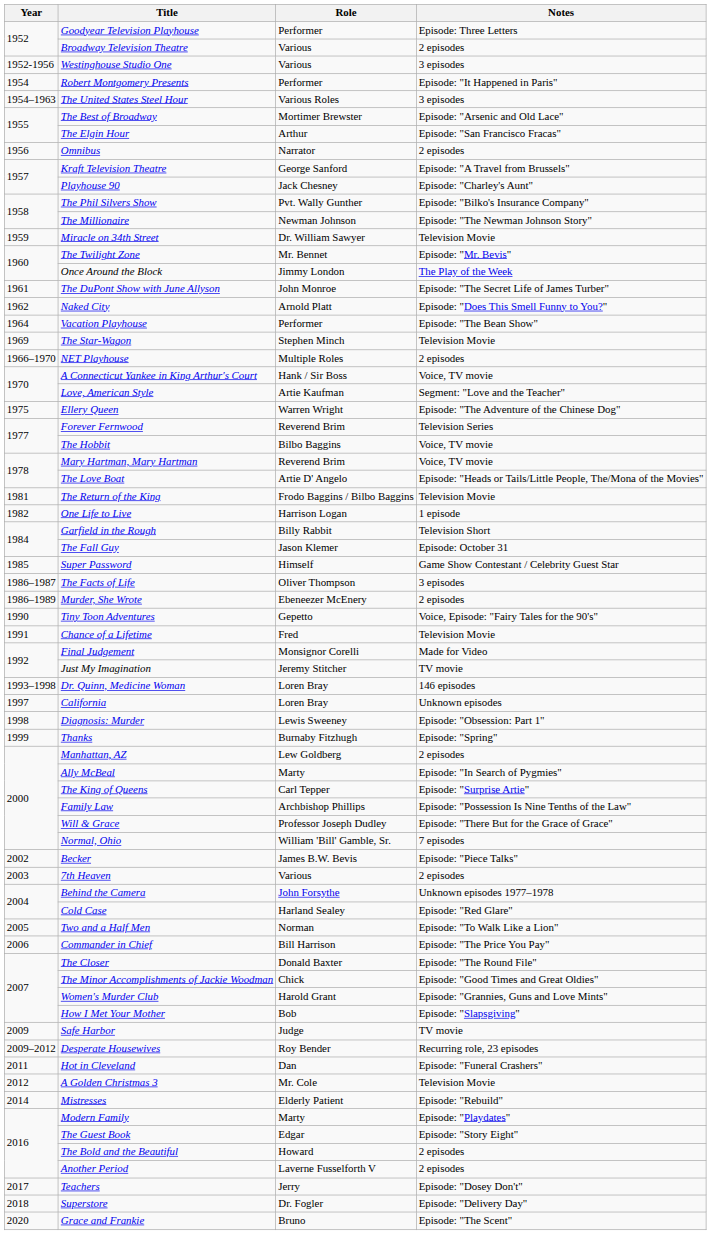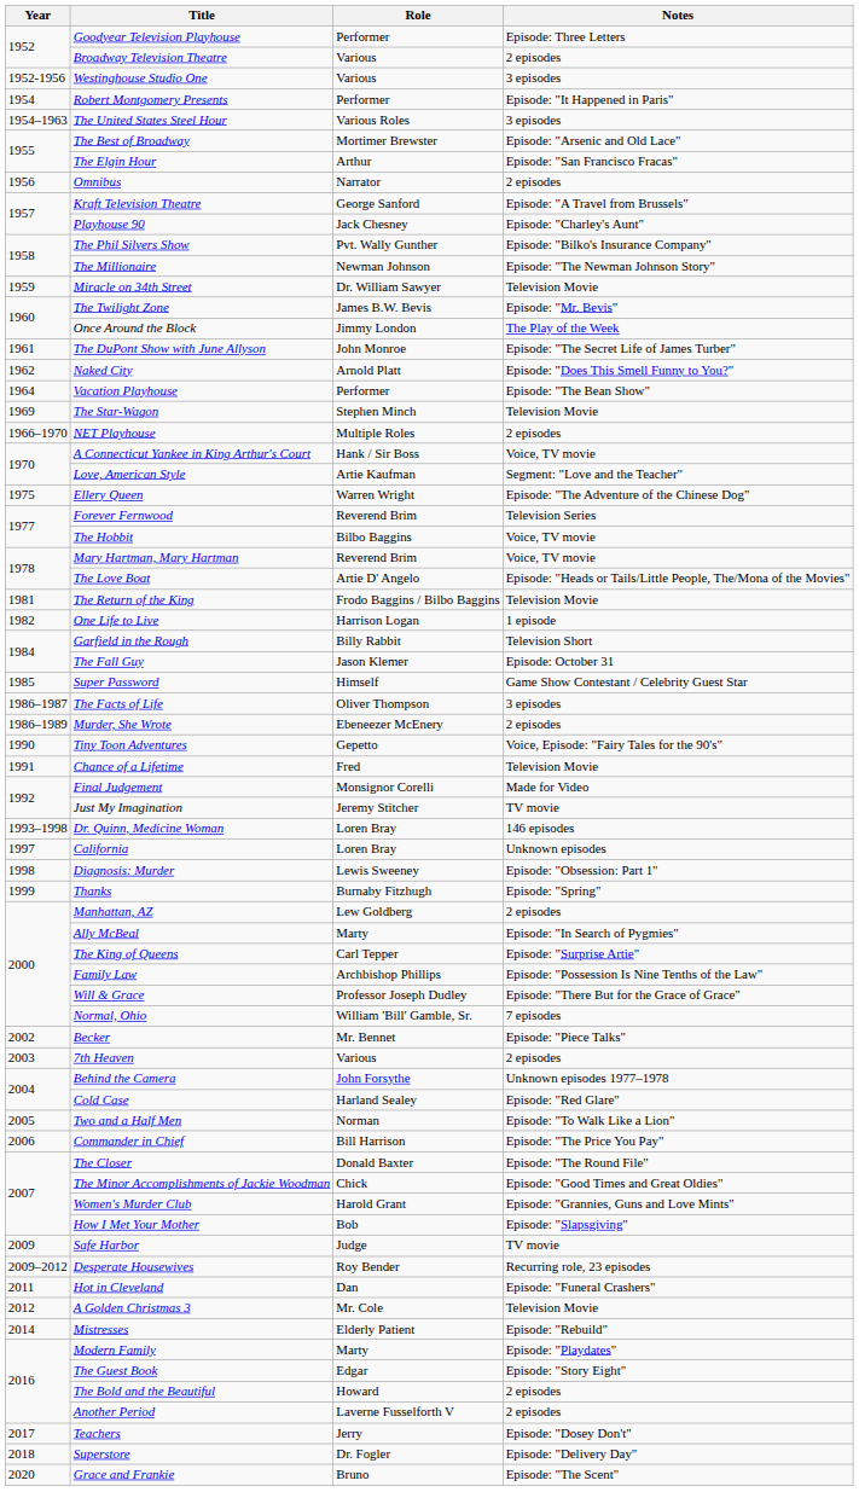 <table class="wikitable sortable">
 <tr>
 <th>Year</th>
 <th>Title</th>
 <th>Role</th>
 <th class="unsortable">Notes</th>
 </tr>
 <tr>
 <td rowspan=2>1952</td>
 <td><em><a href='#'>Goodyear Television Playhouse</a></em></td>
 <td>Performer</td>
 <td>Episode: Three Letters</td>
 </tr>
 <tr>
 <td><em><a href='#'>Broadway Television Theatre</a></em></td>
 <td>Various</td>
 <td>2 episodes</td>
 </tr>
 <tr>
 <td>1952-1956</td>
 <td><em><a href='#'>Westinghouse Studio One</a></em></td>
 <td>Various</td>
 <td>3 episodes</td>
 </tr>
 <tr>
 <td>1954</td>
 <td><em><a href='#'>Robert Montgomery Presents</a></em></td>
 <td>Performer</td>
 <td>Episode: "It Happened in Paris"</td>
 </tr>
 <tr>
 <td>1954–1963</td>
 <td><em><a href='#'>The United States Steel Hour</a></em></td>
 <td>Various Roles</td>
 <td>3 episodes</td>
 </tr>
 <tr>
 <td rowspan=2>1955</td>
 <td><em><a href='#'>The Best of Broadway</a></em></td>
 <td>Mortimer Brewster</td>
 <td>Episode: "Arsenic and Old Lace"</td>
 </tr>
 <tr>
 <td><em><a href='#'>The Elgin Hour</a></em></td>
 <td>Arthur</td>
 <td>Episode: "San Francisco Fracas"</td>
 </tr>
 <tr>
 <td>1956</td>
 <td><em><a href='#'>Omnibus</a></em></td>
 <td>Narrator</td>
 <td>2 episodes</td>
 </tr>
 <tr>
 <td rowspan=2>1957</td>
 <td><em><a href='#'>Kraft Television Theatre</a></em></td>
 <td>George Sanford</td>
 <td>Episode: "A Travel from Brussels"</td>
 </tr>
 <tr>
 <td><em><a href='#'>Playhouse 90</a></em></td>
 <td>Jack Chesney</td>
 <td>Episode: "Charley's Aunt"</td>
 </tr>
 <tr>
 <td rowspan=2>1958</td>
 <td><em><a href='#'>The Phil Silvers Show</a></em></td>
 <td>Pvt. Wally Gunther</td>
 <td>Episode: "Bilko's Insurance Company"</td>
 </tr>
 <tr>
 <td><em><a href='#'>The Millionaire</a></em></td>
 <td>Newman Johnson</td>
 <td>Episode: "The Newman Johnson Story"</td>
 </tr>
 <tr>
 <td>1959</td>
 <td><em><a href='#'>Miracle on 34th Street</a></em></td>
 <td>Dr. William Sawyer</td>
 <td>Television Movie</td>
 </tr>
 <tr>
 <td rowspan=2>1960</td>
 <td><em><a href='#'>The Twilight Zone</a></em></td>
-<td>Mr. Bennet</td>
+<td>James B.W. Bevis</td>
 <td>Episode: "<a href='#'>Mr. Bevis</a>"</td>
 </tr>
 <tr>
 <td><em>Once Around the Block</em></td>
 <td>Jimmy London</td>
 <td><a href='#'>The Play of the Week</a></td>
 </tr>
 <tr>
 <td>1961</td>
 <td><em><a href='#'>The DuPont Show with June Allyson</a></em></td>
 <td>John Monroe</td>
 <td>Episode: "The Secret Life of James Turber"</td>
 </tr>
 <tr>
 <td>1962</td>
 <td><em><a href='#'>Naked City</a></em></td>
 <td>Arnold Platt</td>
 <td>Episode: "<a href='#'>Does This Smell Funny to You?</a>"</td>
 </tr>
 <tr>
 <td>1964</td>
 <td><em><a href='#'>Vacation Playhouse</a></em></td>
 <td>Performer</td>
 <td>Episode: "The Bean Show"</td>
 </tr>
 <tr>
 <td>1969</td>
 <td><em><a href='#'>The Star-Wagon</a></em></td>
 <td>Stephen Minch</td>
 <td>Television Movie</td>
 </tr>
 <tr>
 <td>1966–1970</td>
 <td><em><a href='#'>NET Playhouse</a></em></td>
 <td>Multiple Roles</td>
 <td>2 episodes</td>
 </tr>
 <tr>
 <td rowspan=2>1970</td>
 <td><em><a href='#'>A Connecticut Yankee in King Arthur's Court</a></em></td>
 <td>Hank / Sir Boss</td>
 <td>Voice, TV movie</td>
 </tr>
 <tr>
 <td><em><a href='#'>Love, American Style</a></em></td>
 <td>Artie Kaufman</td>
 <td>Segment: "Love and the Teacher"</td>
 </tr>
 <tr>
 <td>1975</td>
 <td><em><a href='#'>Ellery Queen</a></em></td>
 <td>Warren Wright</td>
 <td>Episode: "The Adventure of the Chinese Dog"</td>
 </tr>
 <tr>
 <td rowspan=2>1977</td>
 <td><em><a href='#'>Forever Fernwood</a></em></td>
 <td>Reverend Brim</td>
 <td>Television Series</td>
 </tr>
 <tr>
 <td><em><a href='#'>The Hobbit</a></em></td>
 <td>Bilbo Baggins</td>
 <td>Voice, TV movie</td>
 </tr>
 <tr>
 <td rowspan=2>1978</td>
 <td><em><a href='#'>Mary Hartman, Mary Hartman</a></em></td>
 <td>Reverend Brim</td>
 <td>Voice, TV movie</td>
 </tr>
 <tr>
 <td><em><a href='#'>The Love Boat</a></em></td>
 <td>Artie D' Angelo</td>
 <td>Episode: "Heads or Tails/Little People, The/Mona of the Movies"</td>
 </tr>
 <tr>
 <td>1981</td>
 <td><em><a href='#'>The Return of the King</a></em></td>
 <td>Frodo Baggins / Bilbo Baggins</td>
 <td>Television Movie</td>
 </tr>
 <tr>
 <td>1982</td>
 <td><em><a href='#'>One Life to Live</a></em></td>
 <td>Harrison Logan</td>
 <td>1 episode</td>
 </tr>
 <tr>
 <td rowspan=2>1984</td>
 <td><em><a href='#'>Garfield in the Rough</a></em></td>
 <td>Billy Rabbit</td>
 <td>Television Short</td>
 </tr>
 <tr>
 <td><em><a href='#'>The Fall Guy</a></em></td>
 <td>Jason Klemer</td>
 <td>Episode: October 31</td>
 </tr>
 <tr>
 <td>1985</td>
 <td><em><a href='#'>Super Password</a></em></td>
 <td>Himself</td>
 <td>Game Show Contestant / Celebrity Guest Star</td>
 </tr>
 <tr>
 <td>1986–1987</td>
 <td><em><a href='#'>The Facts of Life</a></em></td>
 <td>Oliver Thompson</td>
 <td>3 episodes</td>
 </tr>
 <tr>
 <td>1986–1989</td>
 <td><em><a href='#'>Murder, She Wrote</a></em></td>
 <td>Ebeneezer McEnery</td>
 <td>2 episodes</td>
 </tr>
 <tr>
 <td>1990</td>
 <td><em><a href='#'>Tiny Toon Adventures</a></em></td>
 <td>Gepetto</td>
 <td>Voice, Episode: "Fairy Tales for the 90's"</td>
 </tr>
 <tr>
 <td>1991</td>
 <td><em><a href='#'>Chance of a Lifetime</a></em></td>
 <td>Fred</td>
 <td>Television Movie</td>
 </tr>
 <tr>
 <td rowspan=2>1992</td>
 <td><em><a href='#'>Final Judgement</a></em></td>
 <td>Monsignor Corelli</td>
 <td>Made for Video</td>
 </tr>
 <tr>
 <td><em>Just My Imagination</em></td>
 <td>Jeremy Stitcher</td>
 <td>TV movie</td>
 </tr>
 <tr>
 <td>1993–1998</td>
 <td><em><a href='#'>Dr. Quinn, Medicine Woman</a></em></td>
 <td>Loren Bray</td>
 <td>146 episodes</td>
 </tr>
 <tr>
 <td>1997</td>
 <td><em><a href='#'>California</a></em></td>
 <td>Loren Bray</td>
 <td>Unknown episodes</td>
 </tr>
 <tr>
 <td>1998</td>
 <td><em><a href='#'>Diagnosis: Murder</a></em></td>
 <td>Lewis Sweeney</td>
 <td>Episode: "Obsession: Part 1"</td>
 </tr>
 <tr>
 <td>1999</td>
 <td><em><a href='#'>Thanks</a></em></td>
 <td>Burnaby Fitzhugh</td>
 <td>Episode: "Spring"</td>
 </tr>
 <tr>
 <td rowspan=6>2000</td>
 <td><em><a href='#'>Manhattan, AZ</a></em></td>
 <td>Lew Goldberg</td>
 <td>2 episodes</td>
 </tr>
 <tr>
 <td><em><a href='#'>Ally McBeal</a></em></td>
 <td>Marty</td>
 <td>Episode: "In Search of Pygmies"</td>
 </tr>
 <tr>
 <td><em><a href='#'>The King of Queens</a></em></td>
 <td>Carl Tepper</td>
 <td>Episode: "<a href='#'>Surprise Artie</a>"</td>
 </tr>
 <tr>
 <td><em><a href='#'>Family Law</a></em></td>
 <td>Archbishop Phillips</td>
 <td>Episode: "Possession Is Nine Tenths of the Law"</td>
 </tr>
 <tr>
 <td><em><a href='#'>Will & Grace</a></em></td>
 <td>Professor Joseph Dudley</td>
 <td>Episode: "There But for the Grace of Grace"</td>
 </tr>
 <tr>
 <td><em><a href='#'>Normal, Ohio</a></em></td>
 <td>William 'Bill' Gamble, Sr.</td>
 <td>7 episodes</td>
 </tr>
 <tr>
 <td>2002</td>
 <td><em><a href='#'>Becker</a></em></td>
-<td>James B.W. Bevis</td>
+<td>Mr. Bennet</td>
 <td>Episode: "Piece Talks"</td>
 </tr>
 <tr>
 <td>2003</td>
 <td><em><a href='#'>7th Heaven</a></em></td>
 <td>Various</td>
 <td>2 episodes</td>
 </tr>
 <tr>
 <td rowspan=2>2004</td>
 <td><em><a href='#'>Behind the Camera</a></em></td>
 <td><a href='#'>John Forsythe</a></td>
 <td>Unknown episodes 1977–1978</td>
 </tr>
 <tr>
 <td><em><a href='#'>Cold Case</a></em></td>
 <td>Harland Sealey</td>
 <td>Episode: "Red Glare"</td>
 </tr>
 <tr>
 <td>2005</td>
 <td><em><a href='#'>Two and a Half Men</a></em></td>
 <td>Norman</td>
 <td>Episode: "To Walk Like a Lion"</td>
 </tr>
 <tr>
 <td>2006</td>
 <td><em><a href='#'>Commander in Chief</a></em></td>
 <td>Bill Harrison</td>
 <td>Episode: "The Price You Pay"</td>
 </tr>
 <tr>
 <td rowspan=4>2007</td>
 <td><em><a href='#'>The Closer</a></em></td>
 <td>Donald Baxter</td>
 <td>Episode: "The Round File"</td>
 </tr>
 <tr>
 <td><em><a href='#'>The Minor Accomplishments of Jackie Woodman</a></em></td>
 <td>Chick</td>
 <td>Episode: "Good Times and Great Oldies"</td>
 </tr>
 <tr>
 <td><em><a href='#'>Women's Murder Club</a></em></td>
 <td>Harold Grant</td>
 <td>Episode: "Grannies, Guns and Love Mints"</td>
 </tr>
 <tr>
 <td><em><a href='#'>How I Met Your Mother</a></em></td>
 <td>Bob</td>
 <td>Episode: "<a href='#'>Slapsgiving</a>"</td>
 </tr>
 <tr>
 <td>2009</td>
 <td><em><a href='#'>Safe Harbor</a></em></td>
 <td>Judge</td>
 <td>TV movie</td>
 </tr>
 <tr>
 <td>2009–2012</td>
 <td><em><a href='#'>Desperate Housewives</a></em></td>
 <td>Roy Bender</td>
 <td>Recurring role, 23 episodes</td>
 </tr>
 <tr>
 <td>2011</td>
 <td><em><a href='#'>Hot in Cleveland</a></em></td>
 <td>Dan</td>
 <td>Episode: "Funeral Crashers"</td>
 </tr>
 <tr>
 <td>2012</td>
 <td><em><a href='#'>A Golden Christmas 3</a></em></td>
 <td>Mr. Cole</td>
 <td>Television Movie</td>
 </tr>
 <tr>
 <td>2014</td>
 <td><em><a href='#'>Mistresses</a></em></td>
 <td>Elderly Patient</td>
 <td>Episode: "Rebuild"</td>
 </tr>
 <tr>
 <td rowspan=4>2016</td>
 <td><em><a href='#'>Modern Family</a></em></td>
 <td>Marty</td>
 <td>Episode: "<a href='#'>Playdates</a>"</td>
 </tr>
 <tr>
 <td><em><a href='#'>The Guest Book</a></em></td>
 <td>Edgar</td>
 <td>Episode: "Story Eight"</td>
 </tr>
 <tr>
 <td><em><a href='#'>The Bold and the Beautiful</a></em></td>
 <td>Howard</td>
 <td>2 episodes</td>
 </tr>
 <tr>
 <td><em><a href='#'>Another Period</a></em></td>
 <td>Laverne Fusselforth V</td>
 <td>2 episodes</td>
 </tr>
 <tr>
 <td>2017</td>
 <td><em><a href='#'>Teachers</a></em></td>
 <td>Jerry</td>
 <td>Episode: "Dosey Don't"</td>
 </tr>
 <tr>
 <td>2018</td>
 <td><em><a href='#'>Superstore</a></em></td>
 <td>Dr. Fogler</td>
 <td>Episode: "Delivery Day"</td>
 </tr>
 <tr>
 <td>2020</td>
 <td><em><a href='#'>Grace and Frankie</a></em></td>
 <td>Bruno</td>
 <td>Episode: "The Scent"</td>
 </tr>
 </table>
